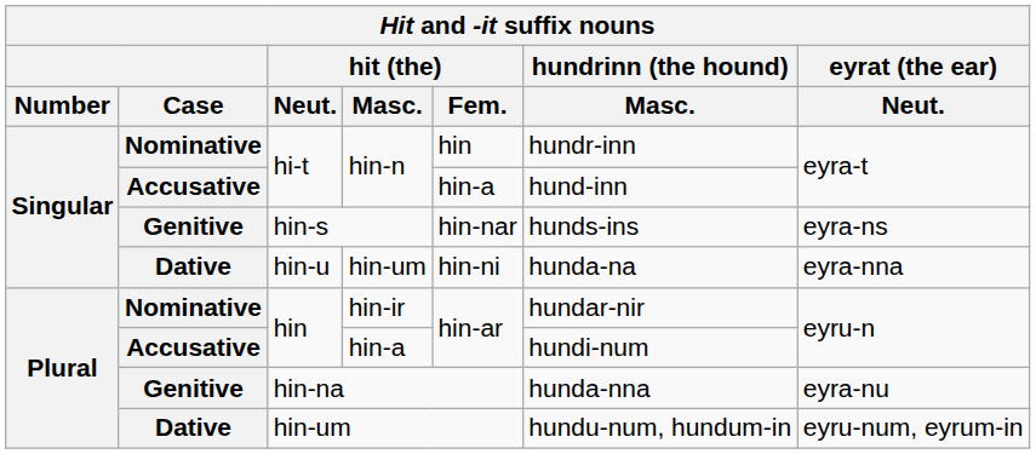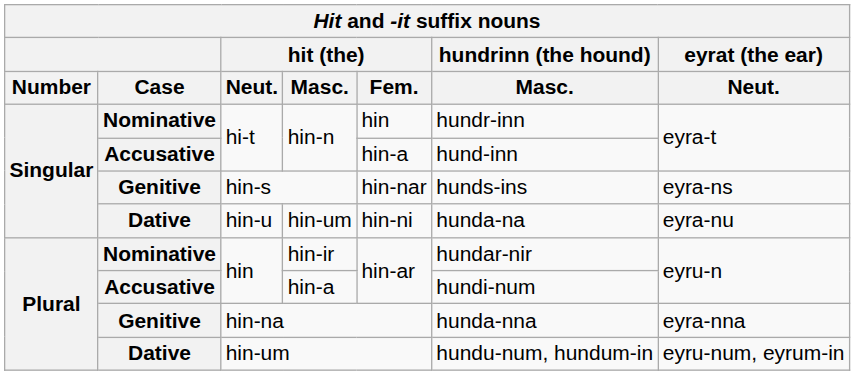 <table class="wikitable">
 <tr ---->
 <th colspan="11" align="CENTER"><em>Hit</em> and <em>-it</em> suffix nouns</th>
 </tr>
 <tr ---->
 <th colspan="2"> </th>
 <th colspan="3">hit (the)</th>
 <th>hundrinn (the hound)</th>
 <th>eyrat (the ear)</th>
 </tr>
 <tr>
 <th>Number</th>
 <th>Case</th>
 <th>Neut.</th>
 <th>Masc.</th>
 <th>Fem.</th>
 <th>Masc.</th>
 <th>Neut.</th>
 </tr>
 <tr>
 <th rowspan="4">Singular</th>
 <th>Nominative</th>
 <td rowspan="2">hi-t</td>
 <td rowspan="2">hin-n</td>
 <td>hin</td>
 <td>hundr-inn</td>
 <td rowspan="2">eyra-t</td>
 </tr>
 <tr>
 <th>Accusative</th>
 <td>hin-a</td>
 <td>hund-inn</td>
 </tr>
 <tr>
 <th>Genitive</th>
 <td colspan="2">hin-s</td>
 <td>hin-nar</td>
 <td>hunds-ins</td>
 <td>eyra-ns</td>
 </tr>
 <tr>
 <th>Dative</th>
 <td>hin-u</td>
 <td>hin-um</td>
 <td>hin-ni</td>
 <td>hunda-na</td>
-<td>eyra-nna</td>
+<td>eyra-nu</td>
 </tr>
 <tr>
 <th rowspan="4">Plural</th>
 <th>Nominative</th>
 <td rowspan="2">hin</td>
 <td>hin-ir</td>
 <td rowspan="2">hin-ar</td>
 <td>hundar-nir</td>
 <td rowspan="2">eyru-n</td>
 </tr>
 <tr>
 <th>Accusative</th>
 <td>hin-a</td>
 <td>hundi-num</td>
 </tr>
 <tr>
 <th>Genitive</th>
 <td colspan="3">hin-na</td>
 <td>hunda-nna</td>
-<td>eyra-nu</td>
+<td>eyra-nna</td>
 </tr>
 <tr>
 <th>Dative</th>
 <td colspan="3">hin-um</td>
 <td>hundu-num, hundum-in</td>
 <td>eyru-num, eyrum-in</td>
 </tr>
 </table>
